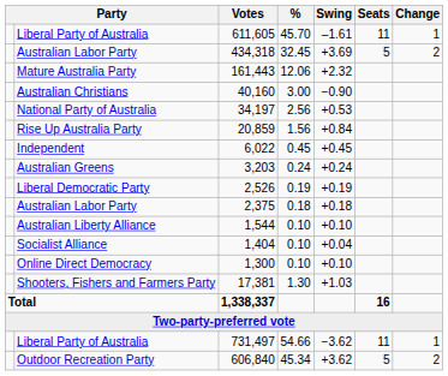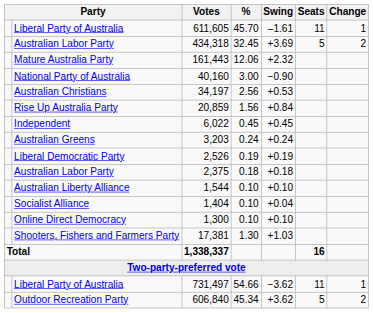 <table class="wikitable">
 <tr>
 <th colspan="2" style="width:200px"><strong>Party</strong></th>
 <th style="width:70px; text-align:center;"><strong>Votes</strong></th>
 <th style="width:40px; text-align:center;"><strong>%</strong></th>
 <th style="width:40px; text-align:center;"><strong>Swing</strong></th>
 <th style="width:40px; text-align:center;"><strong>Seats</strong></th>
 <th style="width:40px; text-align:center;"><strong>Change</strong></th>
 </tr>
 <tr>
 <td> </td>
 <td><a href='#'>Liberal Party of Australia</a></td>
 <td align=right>611,605</td>
 <td align=right>45.70</td>
 <td align=right>–1.61</td>
 <td align=right>11</td>
 <td align=right> 1</td>
 </tr>
 <tr>
 <td> </td>
 <td><a href='#'>Australian Labor Party</a></td>
 <td align=right>434,318</td>
 <td align=right>32.45</td>
 <td align=right>+3.69</td>
 <td align=right>5</td>
 <td align=right> 2</td>
 </tr>
 <tr>
 <td> </td>
 <td><a href='#'>Mature Australia Party</a></td>
 <td align=right>161,443</td>
 <td align=right>12.06</td>
 <td align=right>+2.32</td>
 <td align=right></td>
 <td align=right></td>
 </tr>
 <tr>
 <td> </td>
-<td><a href='#'>Australian Christians</a></td>
+<td><a href='#'>National Party of Australia</a></td>
 <td align=right>40,160</td>
 <td align=right>3.00</td>
 <td align=right>−0.90</td>
 <td align=right></td>
 <td align=right></td>
 </tr>
 <tr>
 <td> </td>
-<td><a href='#'>National Party of Australia</a></td>
+<td><a href='#'>Australian Christians</a></td>
 <td align=right>34,197</td>
 <td align=right>2.56</td>
 <td align=right>+0.53</td>
 <td align=right></td>
 <td align=right></td>
 </tr>
 <tr>
 <td> </td>
 <td><a href='#'>Rise Up Australia Party</a></td>
 <td align=right>20,859</td>
 <td align=right>1.56</td>
 <td align=right>+0.84</td>
 <td align=right></td>
 <td align=right></td>
 </tr>
 <tr>
 <td> </td>
 <td><a href='#'>Independent</a></td>
 <td align=right>6,022</td>
 <td align=right>0.45</td>
 <td align=right>+0.45</td>
 <td align=right></td>
 <td align=right></td>
 </tr>
 <tr>
 <td> </td>
 <td><a href='#'>Australian Greens</a></td>
 <td align=right>3,203</td>
 <td align=right>0.24</td>
 <td align=right>+0.24</td>
 <td align=right></td>
 <td align=right></td>
 </tr>
 <tr>
 <td> </td>
 <td><a href='#'>Liberal Democratic Party</a></td>
 <td align=right>2,526</td>
 <td align=right>0.19</td>
 <td align=right>+0.19</td>
 <td align=right></td>
 <td align=right></td>
 </tr>
 <tr>
 <td> </td>
 <td><a href='#'>Australian Labor Party</a></td>
 <td align=right>2,375</td>
 <td align=right>0.18</td>
 <td align=right>+0.18</td>
 <td align=right></td>
 <td align=right></td>
 </tr>
 <tr>
 <td> </td>
 <td><a href='#'>Australian Liberty Alliance</a></td>
 <td align=right>1,544</td>
 <td align=right>0.10</td>
 <td align=right>+0.10</td>
 <td align=right></td>
 <td align=right></td>
 </tr>
 <tr>
 <td> </td>
 <td><a href='#'>Socialist Alliance</a></td>
 <td align=right>1,404</td>
 <td align=right>0.10</td>
 <td align=right>+0.04</td>
 <td align=right></td>
 <td align=right></td>
 </tr>
 <tr>
 <td> </td>
 <td><a href='#'>Online Direct Democracy</a></td>
 <td align=right>1,300</td>
 <td align=right>0.10</td>
 <td align=right>+0.10</td>
 <td align=right></td>
 <td align=right></td>
 </tr>
 <tr>
 <td> </td>
 <td><a href='#'>Shooters, Fishers and Farmers Party</a></td>
 <td align=right>17,381</td>
 <td align=right>1.30</td>
 <td align=right>+1.03</td>
 <td align=right></td>
 <td align=right></td>
 </tr>
 <tr>
 <td colspan="2"><strong>Total</strong></td>
 <td align="right"><strong>1,338,337</strong></td>
 <td align="right"></td>
 <td align="right"></td>
 <td align=right><strong>16</strong></td>
 <td align=right></td>
 </tr>
 <tr>
 <td colspan="7" style="text-align:center; background:#eee;"><strong><a href='#'>Two-party-preferred vote</a></strong></td>
 </tr>
 <tr>
 <td> </td>
 <td><a href='#'>Liberal Party of Australia</a></td>
 <td align=right>731,497</td>
 <td align=right>54.66</td>
 <td align=right>−3.62</td>
 <td align=right>11</td>
 <td align=right> 1</td>
 </tr>
 <tr>
 <td> </td>
 <td><a href='#'>Outdoor Recreation Party</a></td>
 <td align=right>606,840</td>
 <td align=right>45.34</td>
 <td align=right>+3.62</td>
 <td align=right>5</td>
 <td align=right> 2</td>
 </tr>
 </table>
